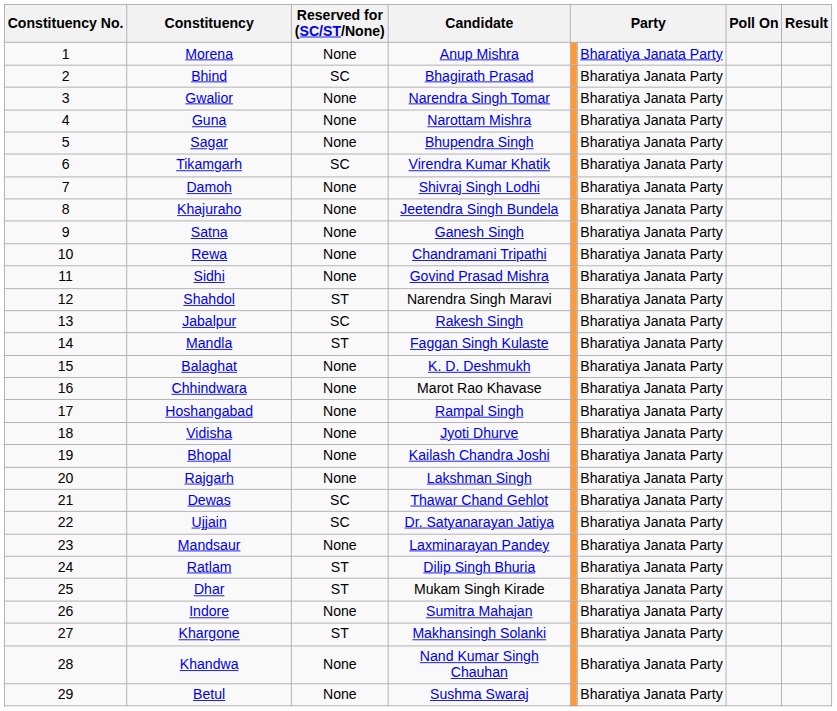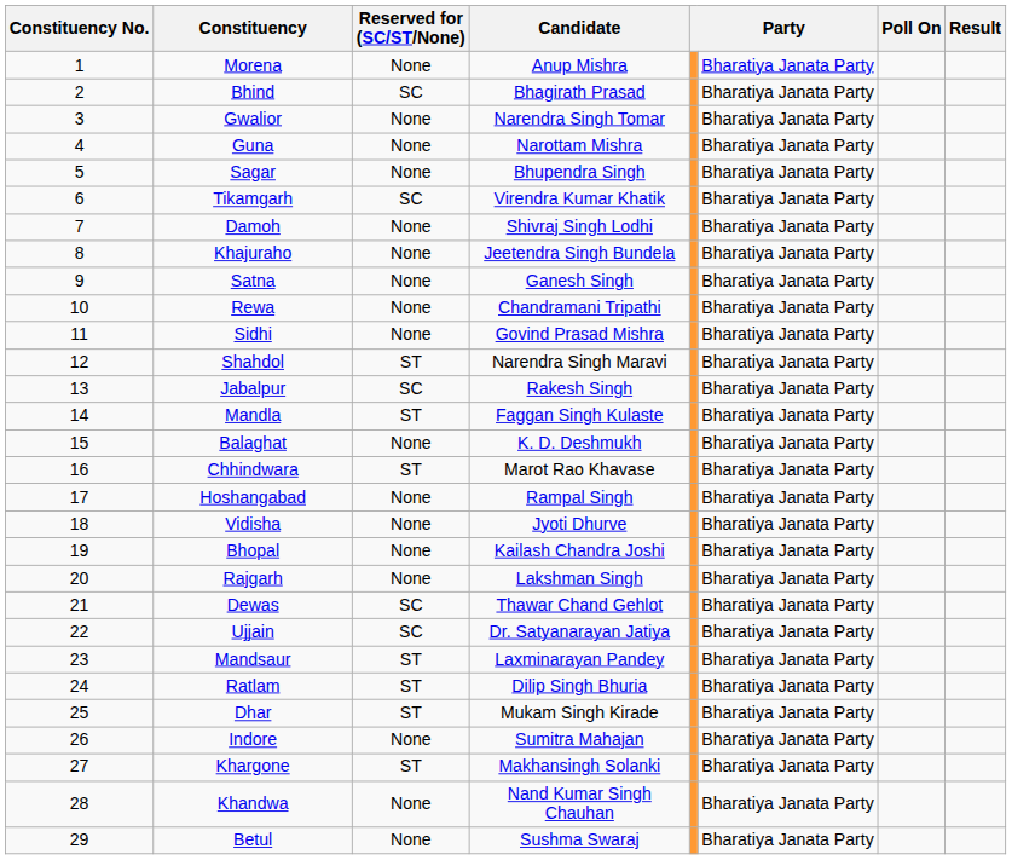 <table class="wikitable sortable" style="text-align:center">
 <tr>
 <th>Constituency No.</th>
 <th style="width:180px;">Constituency</th>
 <th>Reserved for<br>(<a href='#'>SC/ST</a>/None)</th>
 <th style="width:200px;">Candidate</th>
 <th colspan="2">Party</th>
 <th>Poll On</th>
 <th>Result</th>
 </tr>
 <tr>
 <td style="text-align:center;">1</td>
 <td><a href='#'>Morena</a></td>
 <td>None</td>
 <td><a href='#'>Anup Mishra</a></td>
 <td bgcolor=#FF9933></td>
 <td><a href='#'>Bharatiya Janata Party</a></td>
 <td></td>
 <td></td>
 </tr>
 <tr>
 <td style="text-align:center;">2</td>
 <td><a href='#'>Bhind</a></td>
 <td>SC</td>
 <td><a href='#'>Bhagirath Prasad</a></td>
 <td bgcolor=#FF9933></td>
 <td>Bharatiya Janata Party</td>
 <td></td>
 <td></td>
 </tr>
 <tr>
 <td style="text-align:center;">3</td>
 <td><a href='#'>Gwalior</a></td>
 <td>None</td>
 <td><a href='#'>Narendra Singh Tomar</a></td>
 <td bgcolor=#FF9933></td>
 <td>Bharatiya Janata Party</td>
 <td></td>
 <td></td>
 </tr>
 <tr>
 <td style="text-align:center;">4</td>
 <td><a href='#'>Guna</a></td>
 <td>None</td>
 <td><a href='#'>Narottam Mishra</a></td>
 <td bgcolor=#FF9933></td>
 <td>Bharatiya Janata Party</td>
 <td></td>
 <td></td>
 </tr>
 <tr>
 <td style="text-align:center;">5</td>
 <td><a href='#'>Sagar</a></td>
 <td>None</td>
 <td><a href='#'>Bhupendra Singh</a></td>
 <td bgcolor=#FF9933></td>
 <td>Bharatiya Janata Party</td>
 <td></td>
 <td></td>
 </tr>
 <tr>
 <td style="text-align:center;">6</td>
 <td><a href='#'>Tikamgarh</a></td>
 <td>SC</td>
 <td><a href='#'>Virendra Kumar Khatik</a></td>
 <td bgcolor=#FF9933></td>
 <td>Bharatiya Janata Party</td>
 <td></td>
 <td></td>
 </tr>
 <tr>
 <td style="text-align:center;">7</td>
 <td><a href='#'>Damoh</a></td>
 <td>None</td>
 <td><a href='#'>Shivraj Singh Lodhi</a></td>
 <td bgcolor=#FF9933></td>
 <td>Bharatiya Janata Party</td>
 <td></td>
 <td></td>
 </tr>
 <tr>
 <td style="text-align:center;">8</td>
 <td><a href='#'>Khajuraho</a></td>
 <td>None</td>
 <td><a href='#'>Jeetendra Singh Bundela</a></td>
 <td bgcolor=#FF9933></td>
 <td>Bharatiya Janata Party</td>
 <td></td>
 <td></td>
 </tr>
 <tr>
 <td style="text-align:center;">9</td>
 <td><a href='#'>Satna</a></td>
 <td>None</td>
 <td><a href='#'>Ganesh Singh</a></td>
 <td bgcolor=#FF9933></td>
 <td>Bharatiya Janata Party</td>
 <td></td>
 <td></td>
 </tr>
 <tr>
 <td style="text-align:center;">10</td>
 <td><a href='#'>Rewa</a></td>
 <td>None</td>
 <td><a href='#'>Chandramani Tripathi</a></td>
 <td bgcolor=#FF9933></td>
 <td>Bharatiya Janata Party</td>
 <td></td>
 <td></td>
 </tr>
 <tr>
 <td style="text-align:center;">11</td>
 <td><a href='#'>Sidhi</a></td>
 <td>None</td>
 <td><a href='#'>Govind Prasad Mishra</a></td>
 <td bgcolor=#FF9933></td>
 <td>Bharatiya Janata Party</td>
 <td></td>
 <td></td>
 </tr>
 <tr>
 <td style="text-align:center;">12</td>
 <td><a href='#'>Shahdol</a></td>
 <td>ST</td>
 <td>Narendra Singh Maravi</td>
 <td bgcolor=#FF9933></td>
 <td>Bharatiya Janata Party</td>
 <td></td>
 <td></td>
 </tr>
 <tr>
 <td style="text-align:center;">13</td>
 <td><a href='#'>Jabalpur</a></td>
 <td>SC</td>
 <td><a href='#'>Rakesh Singh</a></td>
 <td bgcolor=#FF9933></td>
 <td>Bharatiya Janata Party</td>
 <td></td>
 <td></td>
 </tr>
 <tr>
 <td style="text-align:center;">14</td>
 <td><a href='#'>Mandla</a></td>
 <td>ST</td>
 <td><a href='#'>Faggan Singh Kulaste</a></td>
 <td bgcolor=#FF9933></td>
 <td>Bharatiya Janata Party</td>
 <td></td>
 <td></td>
 </tr>
 <tr>
 <td style="text-align:center;">15</td>
 <td><a href='#'>Balaghat</a></td>
 <td>None</td>
 <td><a href='#'>K. D. Deshmukh</a></td>
 <td bgcolor=#FF9933></td>
 <td>Bharatiya Janata Party</td>
 <td></td>
 <td></td>
 </tr>
 <tr>
 <td style="text-align:center;">16</td>
 <td><a href='#'>Chhindwara</a></td>
-<td>None</td>
+<td>ST</td>
 <td>Marot Rao Khavase</td>
 <td bgcolor=#FF9933></td>
 <td>Bharatiya Janata Party</td>
 <td></td>
 <td></td>
 </tr>
 <tr>
 <td style="text-align:center;">17</td>
 <td><a href='#'>Hoshangabad</a></td>
 <td>None</td>
 <td><a href='#'>Rampal Singh</a></td>
 <td bgcolor=#FF9933></td>
 <td>Bharatiya Janata Party</td>
 <td></td>
 <td></td>
 </tr>
 <tr>
 <td style="text-align:center;">18</td>
 <td><a href='#'>Vidisha</a></td>
 <td>None</td>
 <td><a href='#'>Jyoti Dhurve</a></td>
 <td bgcolor=#FF9933></td>
 <td>Bharatiya Janata Party</td>
 <td></td>
 <td></td>
 </tr>
 <tr>
 <td style="text-align:center;">19</td>
 <td><a href='#'>Bhopal</a></td>
 <td>None</td>
 <td><a href='#'>Kailash Chandra Joshi</a></td>
 <td bgcolor=#FF9933></td>
 <td>Bharatiya Janata Party</td>
 <td></td>
 <td></td>
 </tr>
 <tr>
 <td style="text-align:center;">20</td>
 <td><a href='#'>Rajgarh</a></td>
 <td>None</td>
 <td><a href='#'>Lakshman Singh</a></td>
 <td bgcolor=#FF9933></td>
 <td>Bharatiya Janata Party</td>
 <td></td>
 <td></td>
 </tr>
 <tr>
 <td style="text-align:center;">21</td>
 <td><a href='#'>Dewas</a></td>
 <td>SC</td>
 <td><a href='#'>Thawar Chand Gehlot</a></td>
 <td bgcolor=#FF9933></td>
 <td>Bharatiya Janata Party</td>
 <td></td>
 <td></td>
 </tr>
 <tr>
 <td style="text-align:center;">22</td>
 <td><a href='#'>Ujjain</a></td>
 <td>SC</td>
 <td><a href='#'>Dr. Satyanarayan Jatiya</a></td>
 <td bgcolor=#FF9933></td>
 <td>Bharatiya Janata Party</td>
 <td></td>
 <td></td>
 </tr>
 <tr>
 <td style="text-align:center;">23</td>
 <td><a href='#'>Mandsaur</a></td>
-<td>None</td>
+<td>ST</td>
 <td><a href='#'>Laxminarayan Pandey</a></td>
 <td bgcolor=#FF9933></td>
 <td>Bharatiya Janata Party</td>
 <td></td>
 <td></td>
 </tr>
 <tr>
 <td style="text-align:center;">24</td>
 <td><a href='#'>Ratlam</a></td>
 <td>ST</td>
 <td><a href='#'>Dilip Singh Bhuria</a></td>
 <td bgcolor=#FF9933></td>
 <td>Bharatiya Janata Party</td>
 <td></td>
 <td></td>
 </tr>
 <tr>
 <td style="text-align:center;">25</td>
 <td><a href='#'>Dhar</a></td>
 <td>ST</td>
 <td>Mukam Singh Kirade</td>
 <td bgcolor=#FF9933></td>
 <td>Bharatiya Janata Party</td>
 <td></td>
 <td></td>
 </tr>
 <tr>
 <td style="text-align:center;">26</td>
 <td><a href='#'>Indore</a></td>
 <td>None</td>
 <td><a href='#'>Sumitra Mahajan</a></td>
 <td bgcolor=#FF9933></td>
 <td>Bharatiya Janata Party</td>
 <td></td>
 <td></td>
 </tr>
 <tr>
 <td style="text-align:center;">27</td>
 <td><a href='#'>Khargone</a></td>
 <td>ST</td>
 <td><a href='#'>Makhansingh Solanki</a></td>
 <td bgcolor=#FF9933></td>
 <td>Bharatiya Janata Party</td>
 <td></td>
 <td></td>
 </tr>
 <tr>
 <td style="text-align:center;">28</td>
 <td><a href='#'>Khandwa</a></td>
 <td>None</td>
 <td><a href='#'>Nand Kumar Singh Chauhan</a></td>
 <td bgcolor=#FF9933></td>
 <td>Bharatiya Janata Party</td>
 <td></td>
 <td></td>
 </tr>
 <tr>
 <td style="text-align:center;">29</td>
 <td><a href='#'>Betul</a></td>
 <td>None</td>
 <td><a href='#'>Sushma Swaraj</a></td>
 <td bgcolor=#FF9933></td>
 <td>Bharatiya Janata Party</td>
 <td></td>
 <td></td>
 </tr>
 </table>
